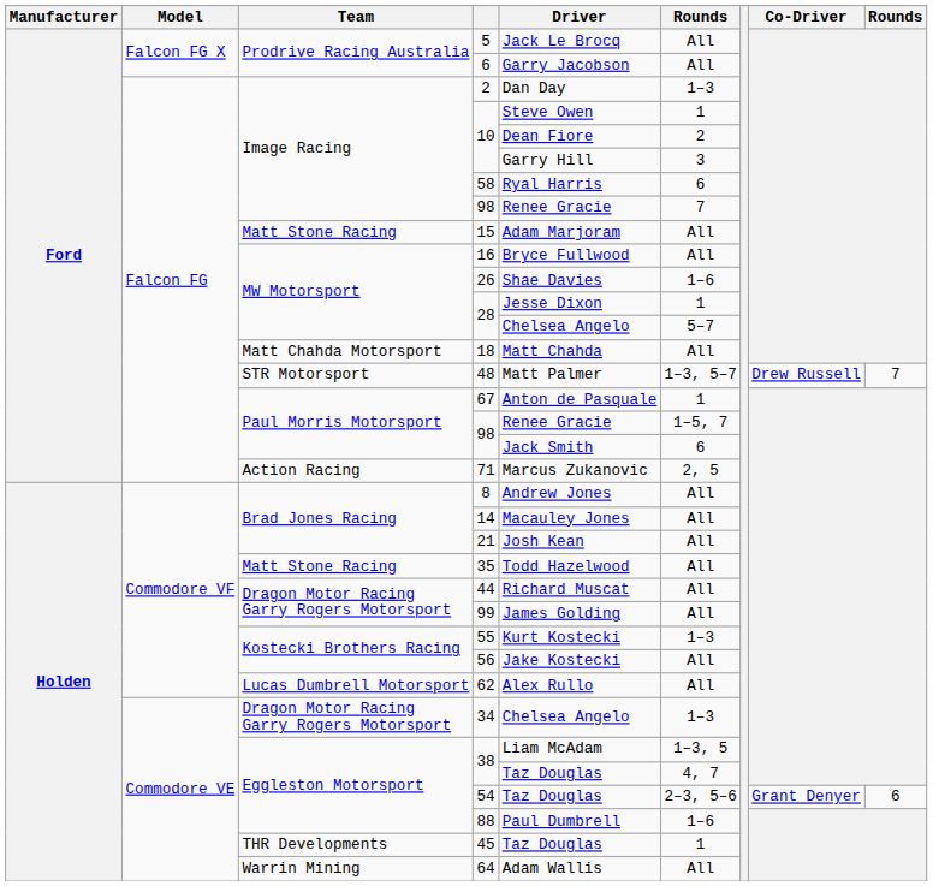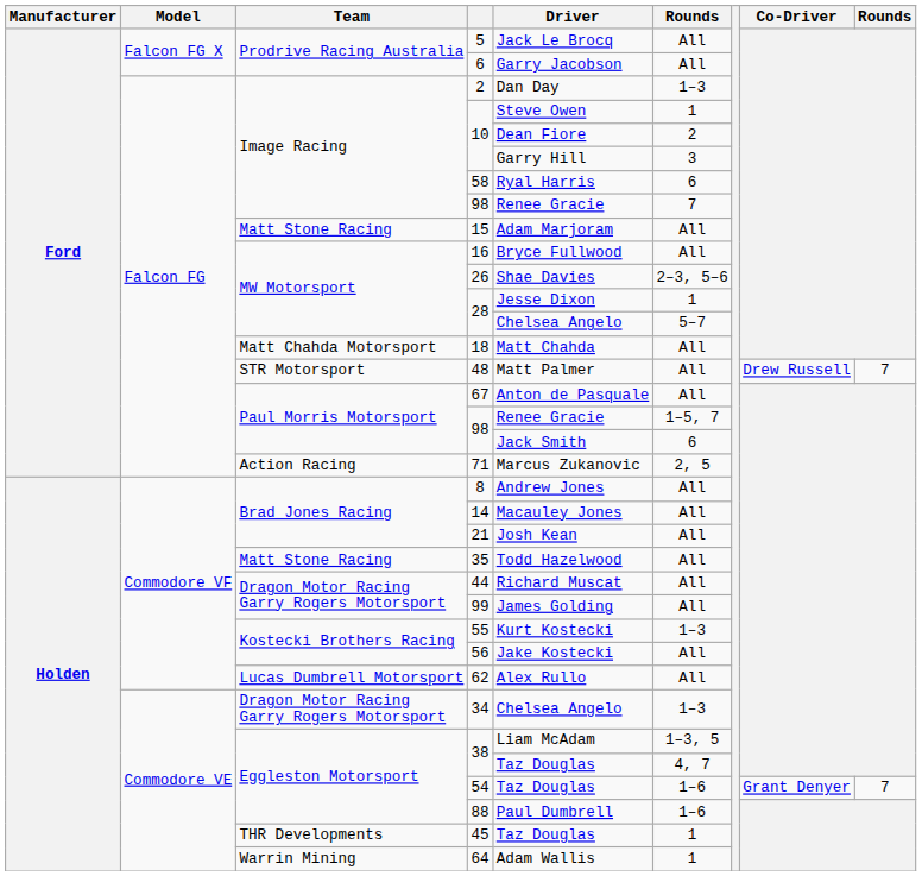 <table class="wikitable" style="font-size: 85%">
 <tr>
 <th>Manufacturer</th>
 <th>Model</th>
 <th>Team</th>
 <th valign="middle"></th>
 <th>Driver</th>
 <th>Rounds</th>
 <th rowspan=36></th>
 <th>Co-Driver</th>
 <th>Rounds</th>
 </tr>
 <tr>
 <th rowspan=19><a href='#'>Ford</a></th>
 <td rowspan=2><a href='#'>Falcon FG X</a></td>
 <td rowspan=2><a href='#'>Prodrive Racing Australia</a></td>
 <td align="middle">5</td>
 <td> <a href='#'>Jack Le Brocq</a></td>
 <td align="center">All</td>
 <th rowspan=14 colspan=2></th>
 </tr>
 <tr>
 <td align="middle">6</td>
 <td> <a href='#'>Garry Jacobson</a></td>
 <td align="middle">All</td>
 </tr>
 <tr>
 <td rowspan=17><a href='#'>Falcon FG</a></td>
 <td rowspan=6>Image Racing</td>
 <td align="middle">2</td>
 <td> Dan Day</td>
 <td align="center">1–3</td>
 </tr>
 <tr>
 <td rowspan=3  align="center">10</td>
 <td> <a href='#'>Steve Owen</a></td>
 <td align="center">1</td>
 </tr>
 <tr>
 <td> <a href='#'>Dean Fiore</a></td>
 <td align="center">2</td>
 </tr>
 <tr>
 <td> Garry Hill</td>
 <td align="center">3</td>
 </tr>
 <tr>
 <td align="middle">58</td>
 <td> <a href='#'>Ryal Harris</a></td>
 <td align="center">6</td>
 </tr>
 <tr>
 <td align="middle">98</td>
 <td> <a href='#'>Renee Gracie</a></td>
 <td align="center">7</td>
 </tr>
 <tr>
 <td><a href='#'>Matt Stone Racing</a></td>
 <td align="middle">15</td>
 <td> <a href='#'>Adam Marjoram</a></td>
 <td align="center">All</td>
 </tr>
 <tr>
 <td rowspan=4><a href='#'>MW Motorsport</a></td>
 <td align="middle">16</td>
 <td> <a href='#'>Bryce Fullwood</a></td>
 <td align="center">All</td>
 </tr>
 <tr>
 <td align="middle">26</td>
 <td> <a href='#'>Shae Davies</a></td>
-<td align="center">1–6</td>
+<td align="center">2–3, 5–6</td>
 </tr>
 <tr>
 <td rowspan="2" align="middle">28</td>
 <td> <a href='#'>Jesse Dixon</a></td>
 <td align="center">1</td>
 </tr>
 <tr>
 <td> <a href='#'>Chelsea Angelo</a></td>
 <td align="center">5–7</td>
 </tr>
 <tr>
 <td>Matt Chahda Motorsport</td>
 <td align="middle">18</td>
 <td> <a href='#'>Matt Chahda</a></td>
 <td align="center">All</td>
 </tr>
 <tr>
 <td>STR Motorsport</td>
 <td align="middle">48</td>
 <td> Matt Palmer</td>
-<td align="center">1–3, 5–7</td>
+<td align="center">All</td>
 <td> <a href='#'>Drew Russell</a></td>
 <td align="center">7</td>
 </tr>
 <tr>
 <td rowspan=3><a href='#'>Paul Morris Motorsport</a></td>
 <td align="middle">67</td>
 <td> <a href='#'>Anton de Pasquale</a></td>
-<td align="center">1</td>
+<td align="center">All</td>
 <th rowspan=16 colspan=2></th>
 </tr>
 <tr>
 <td rowspan=2  align="middle">98</td>
 <td> <a href='#'>Renee Gracie</a></td>
 <td align="center">1–5, 7</td>
 </tr>
 <tr>
 <td> <a href='#'>Jack Smith</a></td>
 <td align="center">6</td>
 </tr>
 <tr>
 <td>Action Racing</td>
 <td align="middle">71</td>
 <td> Marcus Zukanovic</td>
 <td align="center">2, 5</td>
 </tr>
 <tr>
 <th rowspan=16><a href='#'>Holden</a></th>
 <td rowspan=9><a href='#'>Commodore VF</a></td>
 <td rowspan=3><a href='#'>Brad Jones Racing</a></td>
 <td align="middle">8</td>
 <td> <a href='#'>Andrew Jones</a></td>
 <td align="center">All</td>
 </tr>
 <tr>
 <td align="middle">14</td>
 <td> <a href='#'>Macauley Jones</a></td>
 <td align="center">All</td>
 </tr>
 <tr>
 <td align="middle">21</td>
 <td> <a href='#'>Josh Kean</a></td>
 <td align="center">All</td>
 </tr>
 <tr>
 <td><a href='#'>Matt Stone Racing</a></td>
 <td align="middle">35</td>
 <td> <a href='#'>Todd Hazelwood</a></td>
 <td align="center">All</td>
 </tr>
 <tr>
 <td rowspan=2><a href='#'>Dragon Motor Racing</a><br><a href='#'>Garry Rogers Motorsport</a></td>
 <td align="middle">44</td>
 <td> <a href='#'>Richard Muscat</a></td>
 <td align="center">All</td>
 </tr>
 <tr>
 <td align="middle">99</td>
 <td> <a href='#'>James Golding</a></td>
 <td align="center">All</td>
 </tr>
 <tr>
 <td rowspan=2><a href='#'>Kostecki Brothers Racing</a></td>
 <td align="middle">55</td>
 <td> <a href='#'>Kurt Kostecki</a></td>
 <td align="center">1–3</td>
 </tr>
 <tr>
 <td align="middle">56</td>
 <td> <a href='#'>Jake Kostecki</a></td>
 <td align="center">All</td>
 </tr>
 <tr>
 <td><a href='#'>Lucas Dumbrell Motorsport</a></td>
 <td align="middle">62</td>
 <td> <a href='#'>Alex Rullo</a></td>
 <td align="center">All</td>
 </tr>
 <tr>
 <td rowspan=7><a href='#'>Commodore VE</a></td>
 <td><a href='#'>Dragon Motor Racing</a><br><a href='#'>Garry Rogers Motorsport</a></td>
 <td align="middle">34</td>
 <td> <a href='#'>Chelsea Angelo</a></td>
 <td align="center">1–3</td>
 </tr>
 <tr>
 <td rowspan=4><a href='#'>Eggleston Motorsport</a></td>
 <td rowspan=2  align="middle">38</td>
 <td> Liam McAdam</td>
 <td align="center">1–3, 5</td>
 </tr>
 <tr>
 <td> <a href='#'>Taz Douglas</a></td>
 <td align="center">4, 7</td>
 </tr>
 <tr>
 <td align="middle">54</td>
 <td> <a href='#'>Taz Douglas</a></td>
-<td align="center">2–3, 5–6</td>
+<td align="center">1–6</td>
 <td> <a href='#'>Grant Denyer</a></td>
-<td align="center">6</td>
+<td align="center">7</td>
 </tr>
 <tr>
 <td align="middle">88</td>
 <td> <a href='#'>Paul Dumbrell</a></td>
 <td align="center">1–6</td>
 <th rowspan=3 colspan=2></th>
 </tr>
 <tr>
 <td>THR Developments</td>
 <td align="middle">45</td>
 <td> <a href='#'>Taz Douglas</a></td>
 <td align="center">1</td>
 </tr>
 <tr>
 <td>Warrin Mining</td>
 <td align="middle">64</td>
 <td> Adam Wallis</td>
-<td align="center">All</td>
+<td align="center">1</td>
 </tr>
 </table>
